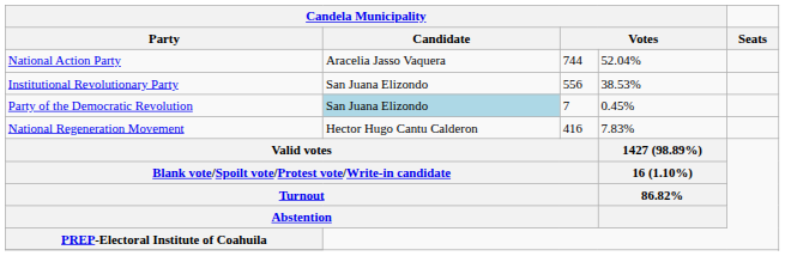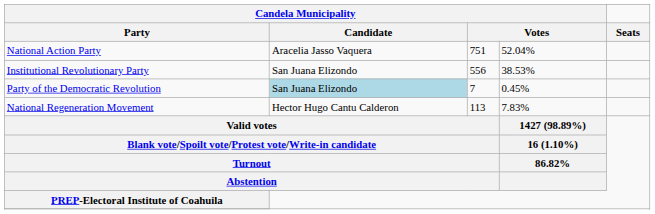 <table class="wikitable collapsible collapsed" style="font-size:95%; width:72%; line-height:126%; margin-bottom:0">
 <tr>
 <th Colspan = 4><strong><a href='#'>Candela Municipality</a></strong></th>
 </tr>
 <tr style="background:#efefef;">
 <th Colspan = 1><strong>Party</strong></th>
 <th Colspan = 1><strong>Candidate</strong></th>
 <th Colspan = 2><strong>Votes</strong></th>
 <th Colspan = 1><strong>Seats</strong></th>
 </tr>
 <tr>
 <td> <a href='#'>National Action Party</a></td>
 <td>Aracelia Jasso Vaquera</td>
-<td>744</td>
+<td>751</td>
 <td>52.04%</td>
 <td></td>
 </tr>
 <tr>
 <td> <a href='#'>Institutional Revolutionary Party</a></td>
 <td>San Juana Elizondo</td>
 <td>556</td>
 <td>38.53%</td>
 <td></td>
 </tr>
 <tr>
 <td> <a href='#'>Party of the Democratic Revolution</a></td>
 <td style="background: lightblue;">San Juana Elizondo</td>
 <td>7</td>
 <td>0.45%</td>
 <td></td>
 </tr>
 <tr>
 <td> <a href='#'>National Regeneration Movement</a></td>
 <td>Hector Hugo Cantu Calderon</td>
-<td>416</td>
+<td>113</td>
 <td>7.83%</td>
 <td></td>
 </tr>
 <tr>
 <th Colspan = 3><strong>Valid votes</strong></th>
 <th>1427 (98.89%)</th>
 </tr>
 <tr>
 <th Colspan = 3><strong><a href='#'>Blank vote</a>/<a href='#'>Spoilt vote</a>/<a href='#'>Protest vote</a>/<a href='#'>Write-in candidate</a></strong></th>
 <th>16 (1.10%)</th>
 </tr>
 <tr>
 <th Colspan = 3><strong><a href='#'>Turnout</a></strong></th>
 <th>86.82%</th>
 </tr>
 <tr>
 <th Colspan = 3><strong><a href='#'>Abstention</a></strong></th>
 <th></th>
 </tr>
 <tr>
 <th Colspan =><a href='#'>PREP</a>-Electoral Institute of Coahuila</th>
 </tr>
 <tr>
 </tr>
 </table>
